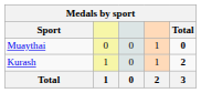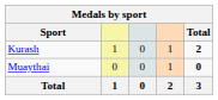 <table class="wikitable" style="font-size:90%; text-align:center;">
 <tr>
 <th colspan=5>Medals by sport</th>
 </tr>
 <tr>
 <th width=120>Sport</th>
 <th scope="col" width=30 style="background:#F7F6A8;"></th>
 <th scope="col" width=30 style="background:#DCE5E5;"></th>
 <th scope="col" width=30 style="background:#FFDAB9;"></th>
 <th width=30>Total</th>
 </tr>
 <tr>
+<td align=left> <a href='#'>Kurash</a></td>
+<td style="background:#F7F6A8;">1</td>
+<td style="background:#DCE5E5;">0</td>
+<td style="background:#FFDAB9;">1</td>
+<td><strong>2</strong></td>
+</tr>
+<tr>
 <td align=left> <a href='#'>Muaythai</a></td>
 <td style="background:#F7F6A8;">0</td>
 <td style="background:#DCE5E5;">0</td>
 <td style="background:#FFDAB9;">1</td>
 <td><strong>0</strong></td>
-</tr>
-<tr>
-<td align=left> <a href='#'>Kurash</a></td>
-<td style="background:#F7F6A8;">1</td>
-<td style="background:#DCE5E5;">0</td>
-<td style="background:#FFDAB9;">1</td>
-<td><strong>2</strong></td>
 </tr>
 <tr class="sortbottom">
 <th>Total</th>
 <th>1</th>
 <th>0</th>
 <th>2</th>
 <th>3</th>
 </tr>
 </table>
